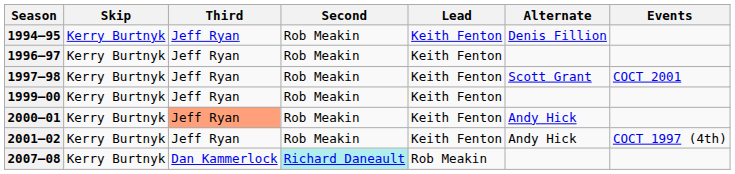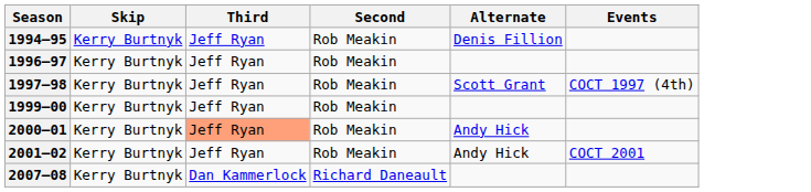 <table class="wikitable">
 <tr>
 <th scope="col">Season</th>
 <th scope="col">Skip</th>
 <th scope="col">Third</th>
 <th scope="col">Second</th>
-<th scope="col">Lead</th>
 <th scope="col">Alternate</th>
 <th scope="col">Events</th>
 </tr>
 <tr>
 <th scope="row">1994–95</th>
 <td><a href='#'>Kerry Burtnyk</a></td>
 <td><a href='#'>Jeff Ryan</a></td>
 <td>Rob Meakin</td>
-<td><a href='#'>Keith Fenton</a></td>
 <td><a href='#'>Denis Fillion</a></td>
 <td> <br> </td>
 </tr>
 <tr>
 <th scope="row">1996–97</th>
 <td>Kerry Burtnyk</td>
 <td>Jeff Ryan</td>
 <td>Rob Meakin</td>
-<td>Keith Fenton</td>
 <td></td>
 <td></td>
 </tr>
 <tr>
 <th scope="row">1997–98</th>
 <td>Kerry Burtnyk</td>
 <td>Jeff Ryan</td>
 <td>Rob Meakin</td>
-<td>Keith Fenton</td>
 <td><a href='#'>Scott Grant</a></td>
-<td><a href='#'>COCT 2001</a> </td>
+<td><a href='#'>COCT 1997</a> (4th)</td>
 </tr>
 <tr>
 <th scope="row">1999–00</th>
 <td>Kerry Burtnyk</td>
 <td>Jeff Ryan</td>
 <td>Rob Meakin</td>
-<td>Keith Fenton</td>
 <td></td>
 <td></td>
 </tr>
 <tr>
 <th scope="row">2000–01</th>
 <td>Kerry Burtnyk</td>
 <td style="background: lightsalmon;">Jeff Ryan</td>
 <td>Rob Meakin</td>
-<td>Keith Fenton</td>
 <td><a href='#'>Andy Hick</a></td>
 <td> </td>
 </tr>
 <tr>
 <th scope="row">2001–02</th>
 <td>Kerry Burtnyk</td>
 <td>Jeff Ryan</td>
 <td>Rob Meakin</td>
-<td>Keith Fenton</td>
 <td>Andy Hick</td>
-<td><a href='#'>COCT 1997</a> (4th)</td>
+<td><a href='#'>COCT 2001</a> </td>
 </tr>
 <tr>
 <th scope="row">2007–08</th>
 <td>Kerry Burtnyk</td>
 <td><a href='#'>Dan Kammerlock</a></td>
-<td style="background: paleturquoise;"><a href='#'>Richard Daneault</a></td>
-<td>Rob Meakin</td>
+<td><a href='#'>Richard Daneault</a></td>
 <td></td>
 <td></td>
 </tr>
 </table>
